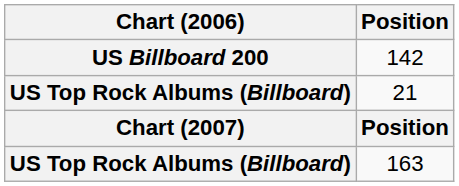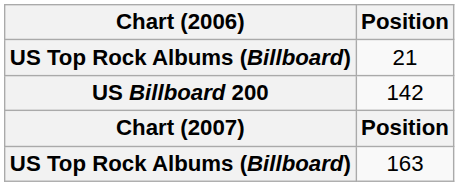 <table class="wikitable plainrowheaders" style="text-align:center">
 <tr>
 <th scope="col">Chart (2006)</th>
 <th scope="col">Position</th>
 </tr>
 <tr>
+<th scope="row">US Top Rock Albums (<em>Billboard</em>)</th>
+<td>21</td>
+</tr>
+<tr>
 <th scope="row">US <em>Billboard</em> 200</th>
 <td>142</td>
-</tr>
-<tr>
-<th scope="row">US Top Rock Albums (<em>Billboard</em>)</th>
-<td>21</td>
 </tr>
 <tr>
 <th scope="col">Chart (2007)</th>
 <th scope="col">Position</th>
 </tr>
 <tr>
 <th scope="row">US Top Rock Albums (<em>Billboard</em>)</th>
 <td>163</td>
 </tr>
 </table>
